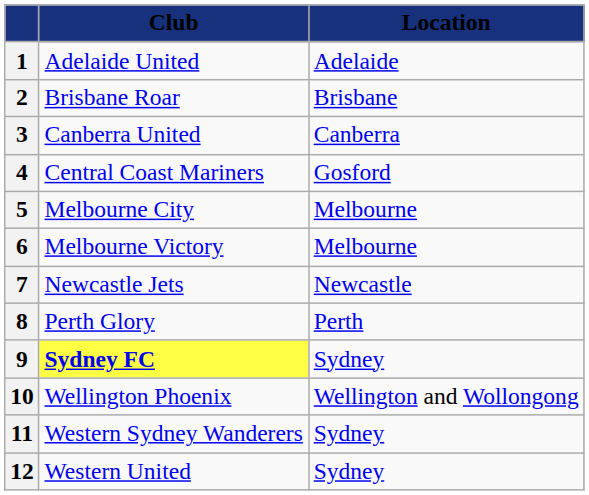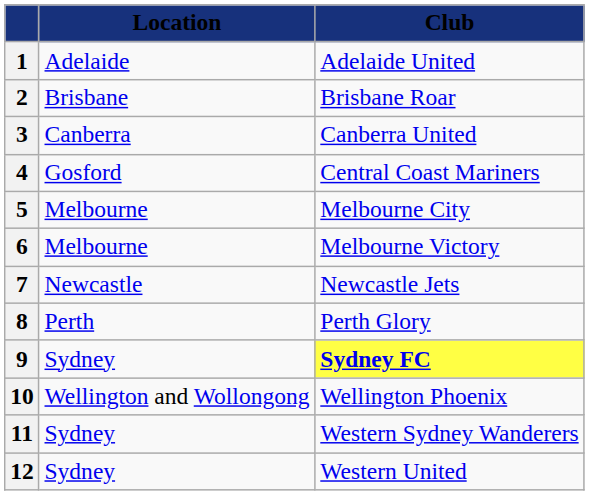 <table class="wikitable sortable" style="text-align:left">
 <tr>
 <th style="background:#17317c;"></th>
+<th style="background:#17317c;"><span>Location</span></th>
 <th style="background:#17317c;"><span>Club</span></th>
-<th style="background:#17317c;"><span>Location</span></th>
 </tr>
 <tr>
 <th>1</th>
+<td><a href='#'>Adelaide</a></td>
 <td><a href='#'>Adelaide United</a></td>
-<td><a href='#'>Adelaide</a></td>
 </tr>
 <tr>
 <th>2</th>
+<td><a href='#'>Brisbane</a></td>
 <td><a href='#'>Brisbane Roar</a></td>
-<td><a href='#'>Brisbane</a></td>
 </tr>
 <tr>
 <th>3</th>
+<td><a href='#'>Canberra</a></td>
 <td><a href='#'>Canberra United</a></td>
-<td><a href='#'>Canberra</a></td>
 </tr>
 <tr>
 <th>4</th>
+<td><a href='#'>Gosford</a></td>
 <td><a href='#'>Central Coast Mariners</a></td>
-<td><a href='#'>Gosford</a></td>
 </tr>
 <tr>
 <th>5</th>
+<td><a href='#'>Melbourne</a></td>
 <td><a href='#'>Melbourne City</a></td>
-<td><a href='#'>Melbourne</a></td>
 </tr>
 <tr>
 <th>6</th>
+<td><a href='#'>Melbourne</a></td>
 <td><a href='#'>Melbourne Victory</a></td>
-<td><a href='#'>Melbourne</a></td>
 </tr>
 <tr>
 <th>7</th>
+<td><a href='#'>Newcastle</a></td>
 <td><a href='#'>Newcastle Jets</a></td>
-<td><a href='#'>Newcastle</a></td>
 </tr>
 <tr>
 <th>8</th>
+<td><a href='#'>Perth</a></td>
 <td><a href='#'>Perth Glory</a></td>
-<td><a href='#'>Perth</a></td>
 </tr>
 <tr>
 <th>9</th>
+<td><a href='#'>Sydney</a></td>
 <td bgcolor=#ffff44><strong><a href='#'>Sydney FC</a></strong></td>
-<td><a href='#'>Sydney</a></td>
 </tr>
 <tr>
 <th>10</th>
+<td><a href='#'>Wellington</a> and <a href='#'>Wollongong</a></td>
 <td> <a href='#'>Wellington Phoenix</a></td>
-<td><a href='#'>Wellington</a> and <a href='#'>Wollongong</a></td>
 </tr>
 <tr>
 <th>11</th>
+<td><a href='#'>Sydney</a></td>
 <td><a href='#'>Western Sydney Wanderers</a></td>
-<td><a href='#'>Sydney</a></td>
 </tr>
 <tr>
 <th>12</th>
+<td><a href='#'>Sydney</a></td>
 <td><a href='#'>Western United</a></td>
-<td><a href='#'>Sydney</a></td>
 </tr>
 </table>
